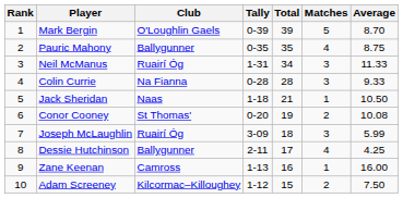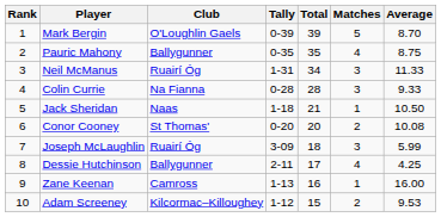 <table class="wikitable">
 <tr>
 <th>Rank</th>
 <th>Player</th>
 <th>Club</th>
 <th>Tally</th>
 <th>Total</th>
 <th>Matches</th>
 <th>Average</th>
 </tr>
 <tr>
 <td rowspan="1" style="text-align:center;">1</td>
 <td><a href='#'>Mark Bergin</a></td>
 <td><a href='#'>O'Loughlin Gaels</a></td>
 <td align=center>0-39</td>
 <td align=center>39</td>
 <td align=center>5</td>
 <td align=center>8.70</td>
 </tr>
 <tr>
 <td rowspan="1" style="text-align:center;">2</td>
 <td><a href='#'>Pauric Mahony</a></td>
 <td><a href='#'>Ballygunner</a></td>
 <td align=center>0-35</td>
 <td align=center>35</td>
 <td align=center>4</td>
 <td align=center>8.75</td>
 </tr>
 <tr>
 <td rowspan="1" style="text-align:center;">3</td>
 <td><a href='#'>Neil McManus</a></td>
 <td><a href='#'>Ruairí Óg</a></td>
 <td align=center>1-31</td>
 <td align=center>34</td>
 <td align=center>3</td>
 <td align=center>11.33</td>
 </tr>
 <tr>
 <td rowspan="1" style="text-align:center;">4</td>
 <td><a href='#'>Colin Currie</a></td>
 <td><a href='#'>Na Fianna</a></td>
 <td align=center>0-28</td>
 <td align=center>28</td>
 <td align=center>3</td>
 <td align=center>9.33</td>
 </tr>
 <tr>
 <td rowspan="1" style="text-align:center;">5</td>
 <td><a href='#'>Jack Sheridan</a></td>
 <td><a href='#'>Naas</a></td>
 <td align=center>1-18</td>
 <td align=center>21</td>
 <td align=center>1</td>
 <td align=center>10.50</td>
 </tr>
 <tr>
 <td rowspan="1" style="text-align:center;">6</td>
 <td><a href='#'>Conor Cooney</a></td>
 <td><a href='#'>St Thomas'</a></td>
 <td align=center>0-20</td>
-<td align=center>19</td>
+<td align=center>20</td>
 <td align=center>2</td>
 <td align=center>10.08</td>
 </tr>
 <tr>
 <td rowspan="1" style="text-align:center;">7</td>
 <td><a href='#'>Joseph McLaughlin</a></td>
 <td><a href='#'>Ruairí Óg</a></td>
 <td align=center>3-09</td>
 <td align=center>18</td>
 <td align=center>3</td>
 <td align=center>5.99</td>
 </tr>
 <tr>
 <td rowspan="1" style="text-align:center;">8</td>
 <td><a href='#'>Dessie Hutchinson</a></td>
 <td><a href='#'>Ballygunner</a></td>
 <td align=center>2-11</td>
 <td align=center>17</td>
 <td align=center>4</td>
 <td align=center>4.25</td>
 </tr>
 <tr>
 <td rowspan="1" style="text-align:center;">9</td>
 <td><a href='#'>Zane Keenan</a></td>
 <td><a href='#'>Camross</a></td>
 <td align=center>1-13</td>
 <td align=center>16</td>
 <td align=center>1</td>
 <td align=center>16.00</td>
 </tr>
 <tr>
 <td rowspan="1" style="text-align:center;">10</td>
 <td><a href='#'>Adam Screeney</a></td>
 <td><a href='#'>Kilcormac–Killoughey</a></td>
 <td align=center>1-12</td>
 <td align=center>15</td>
 <td align=center>2</td>
-<td align=center>7.50</td>
+<td align=center>9.53</td>
 </tr>
 </table>
